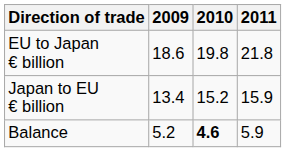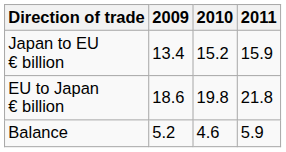 <table class="wikitable">
 <tr>
 <th>Direction of trade</th>
 <th>2009</th>
 <th>2010</th>
 <th>2011</th>
 </tr>
 <tr>
+<td>Japan to EU<br>€ billion</td>
+<td>13.4</td>
+<td>15.2</td>
+<td>15.9</td>
+</tr>
+<tr>
 <td>EU to Japan<br>€ billion</td>
 <td>18.6</td>
 <td>19.8</td>
 <td>21.8</td>
 </tr>
 <tr>
-<td>Japan to EU<br>€ billion</td>
-<td>13.4</td>
-<td>15.2</td>
-<td>15.9</td>
-</tr>
-<tr>
 <td>Balance</td>
 <td>5.2</td>
-<td><strong>4.6</strong></td>
+<td>4.6</td>
 <td>5.9</td>
 </tr>
 </table>
